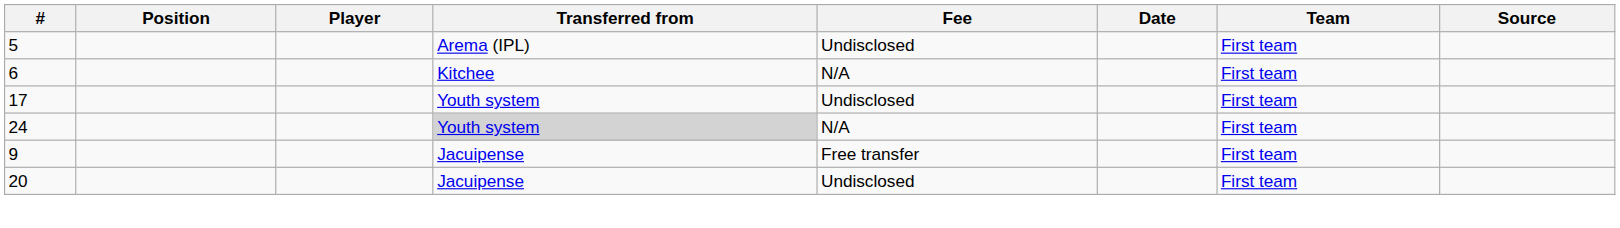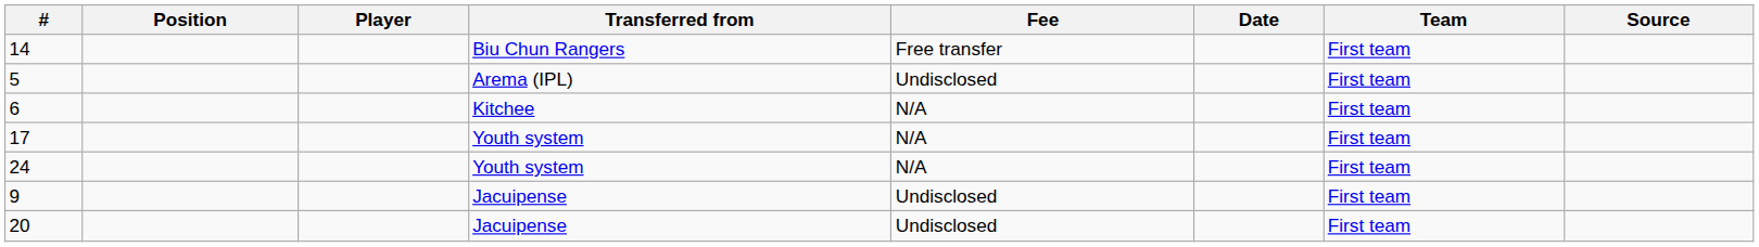 <table class="wikitable sortable" style="width:90%; text-align:center; font-size:95%; text-align:left;">
 <tr>
 <th>#</th>
 <th>Position</th>
 <th>Player</th>
 <th>Transferred from</th>
 <th>Fee</th>
 <th>Date</th>
 <th>Team</th>
 <th>Source</th>
+</tr>
+<tr>
+<td>14</td>
+<td></td>
+<td></td>
+<td> <a href='#'>Biu Chun Rangers</a></td>
+<td>Free transfer</td>
+<td></td>
+<td><a href='#'>First team</a></td>
+<td></td>
 </tr>
 <tr>
 <td>5</td>
 <td></td>
 <td></td>
 <td> <a href='#'>Arema</a> (IPL)</td>
 <td>Undisclosed</td>
 <td></td>
 <td><a href='#'>First team</a></td>
 <td></td>
 </tr>
 <tr>
 <td>6</td>
 <td></td>
 <td></td>
 <td> <a href='#'>Kitchee</a></td>
 <td>N/A</td>
 <td></td>
 <td><a href='#'>First team</a></td>
 <td></td>
 </tr>
 <tr>
 <td>17</td>
 <td></td>
 <td></td>
 <td><a href='#'>Youth system</a></td>
-<td>Undisclosed</td>
+<td>N/A</td>
 <td></td>
 <td><a href='#'>First team</a></td>
 <td></td>
 </tr>
 <tr>
 <td>24</td>
 <td></td>
 <td></td>
-<td style="background: lightgrey;"><a href='#'>Youth system</a></td>
+<td><a href='#'>Youth system</a></td>
 <td>N/A</td>
 <td></td>
 <td><a href='#'>First team</a></td>
 <td></td>
 </tr>
 <tr>
 <td>9</td>
 <td></td>
 <td></td>
 <td> <a href='#'>Jacuipense</a></td>
-<td>Free transfer</td>
+<td>Undisclosed</td>
 <td></td>
 <td><a href='#'>First team</a></td>
 <td></td>
 </tr>
 <tr>
 <td>20</td>
 <td></td>
 <td></td>
 <td> <a href='#'>Jacuipense</a></td>
 <td>Undisclosed</td>
 <td></td>
 <td><a href='#'>First team</a></td>
 <td></td>
 </tr>
 </table>
